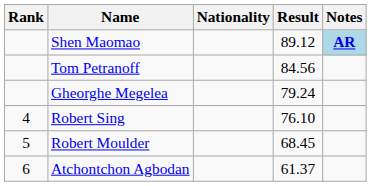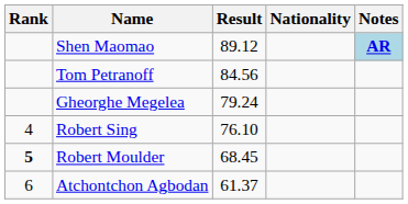 <table class="wikitable sortable" style="text-align:center;font-size:95%">
 <tr>
 <th>Rank</th>
 <th>Name</th>
+<th>Result</th>
 <th>Nationality</th>
-<th>Result</th>
 <th>Notes</th>
 </tr>
 <tr>
 <td></td>
 <td align=left><a href='#'>Shen Maomao</a></td>
+<td>89.12</td>
 <td align=left></td>
-<td>89.12</td>
 <td style="background: lightblue;"><strong><a href='#'>AR</a></strong></td>
 </tr>
 <tr>
 <td></td>
 <td align=left><a href='#'>Tom Petranoff</a></td>
+<td>84.56</td>
 <td align=left></td>
-<td>84.56</td>
 <td></td>
 </tr>
 <tr>
 <td></td>
 <td align=left><a href='#'>Gheorghe Megelea</a></td>
+<td>79.24</td>
 <td align=left></td>
-<td>79.24</td>
 <td></td>
 </tr>
 <tr>
 <td>4</td>
 <td align=left><a href='#'>Robert Sing</a></td>
+<td>76.10</td>
 <td align=left></td>
-<td>76.10</td>
 <td></td>
 </tr>
 <tr>
-<td>5</td>
+<td><strong>5</strong></td>
 <td align=left><a href='#'>Robert Moulder</a></td>
+<td>68.45</td>
 <td align=left></td>
-<td>68.45</td>
 <td></td>
 </tr>
 <tr>
 <td>6</td>
 <td align=left><a href='#'>Atchontchon Agbodan</a></td>
+<td>61.37</td>
 <td align=left></td>
-<td>61.37</td>
 <td></td>
 </tr>
 </table>
